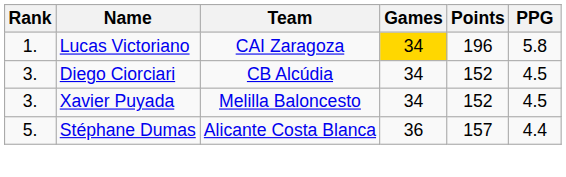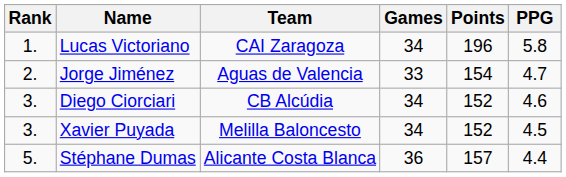 <table class="wikitable" style="text-align: center;">
 <tr>
 <th>Rank</th>
 <th>Name</th>
 <th>Team</th>
 <th>Games</th>
 <th>Points</th>
 <th width=40>PPG</th>
 </tr>
 <tr>
 <td>1.</td>
 <td align="left"> <a href='#'>Lucas Victoriano</a></td>
 <td><a href='#'>CAI Zaragoza</a></td>
-<td style="background: gold;">34</td>
+<td>34</td>
 <td>196</td>
 <td>5.8</td>
+</tr>
+<tr>
+<td>2.</td>
+<td align="left"> <a href='#'>Jorge Jiménez</a></td>
+<td><a href='#'>Aguas de Valencia</a></td>
+<td>33</td>
+<td>154</td>
+<td>4.7</td>
 </tr>
 <tr>
 <td>3.</td>
 <td align="left"> <a href='#'>Diego Ciorciari</a></td>
 <td><a href='#'>CB Alcúdia</a></td>
 <td>34</td>
 <td>152</td>
-<td>4.5</td>
+<td>4.6</td>
 </tr>
 <tr>
 <td>3.</td>
 <td align="left"> <a href='#'>Xavier Puyada</a></td>
 <td><a href='#'>Melilla Baloncesto</a></td>
 <td>34</td>
 <td>152</td>
 <td>4.5</td>
 </tr>
 <tr>
 <td>5.</td>
 <td align="left"> <a href='#'>Stéphane Dumas</a></td>
 <td><a href='#'>Alicante Costa Blanca</a></td>
 <td>36</td>
 <td>157</td>
 <td>4.4</td>
 </tr>
 </table>
